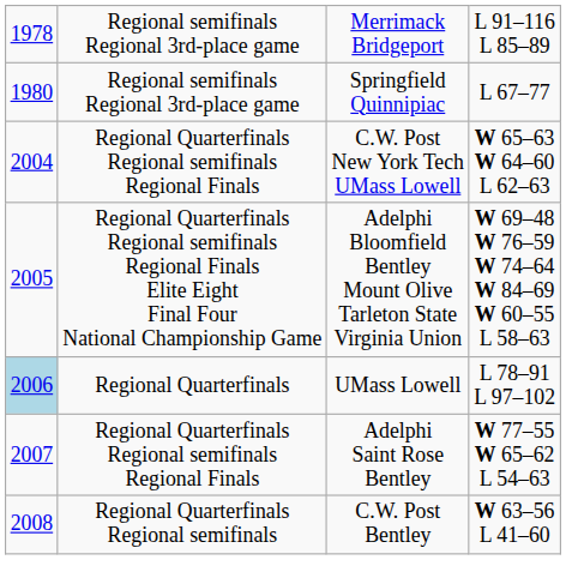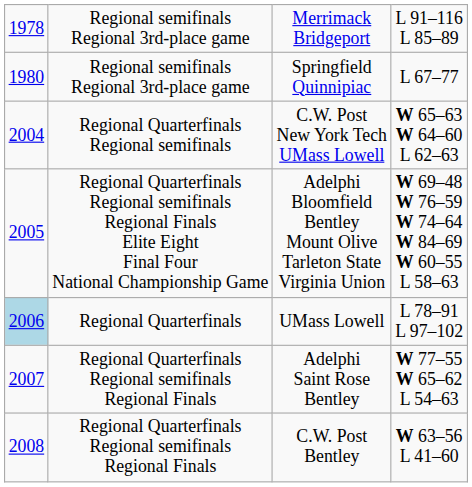 <table class="wikitable">
 <tr align="center">
 <td><a href='#'>1978</a></td>
 <td>Regional semifinals<br>Regional 3rd-place game</td>
 <td><a href='#'>Merrimack</a><br><a href='#'>Bridgeport</a></td>
 <td>L 91–116<br>L 85–89</td>
 </tr>
 <tr align="center">
 <td><a href='#'>1980</a></td>
 <td>Regional semifinals<br>Regional 3rd-place game</td>
 <td>Springfield<br><a href='#'>Quinnipiac</a></td>
 <td>L 67–77</td>
 </tr>
 <tr align="center">
 <td><a href='#'>2004</a></td>
-<td>Regional Quarterfinals<br>Regional semifinals<br>Regional Finals</td>
+<td>Regional Quarterfinals<br>Regional semifinals</td>
 <td>C.W. Post<br>New York Tech<br><a href='#'>UMass Lowell</a></td>
 <td><strong>W</strong> 65–63<br><strong>W</strong> 64–60<br>L 62–63</td>
 </tr>
 <tr align="center">
 <td><a href='#'>2005</a></td>
 <td>Regional Quarterfinals<br>Regional semifinals<br>Regional Finals<br>Elite Eight<br>Final Four<br>National Championship Game</td>
 <td>Adelphi<br>Bloomfield<br>Bentley<br>Mount Olive<br>Tarleton State<br>Virginia Union</td>
 <td><strong>W</strong> 69–48<br><strong>W</strong> 76–59<br><strong>W</strong> 74–64<br><strong>W</strong> 84–69<br><strong>W</strong> 60–55<br>L 58–63</td>
 </tr>
 <tr align="center">
 <td style="background: lightblue;"><a href='#'>2006</a></td>
 <td>Regional Quarterfinals</td>
 <td>UMass Lowell</td>
 <td>L 78–91<br>L 97–102</td>
 </tr>
 <tr align="center">
 <td><a href='#'>2007</a></td>
 <td>Regional Quarterfinals<br>Regional semifinals<br>Regional Finals</td>
 <td>Adelphi<br>Saint Rose<br>Bentley</td>
 <td><strong>W</strong> 77–55<br><strong>W</strong> 65–62<br>L 54–63</td>
 </tr>
 <tr align="center">
 <td><a href='#'>2008</a></td>
-<td>Regional Quarterfinals<br>Regional semifinals</td>
+<td>Regional Quarterfinals<br>Regional semifinals<br>Regional Finals</td>
 <td>C.W. Post<br>Bentley</td>
 <td><strong>W</strong> 63–56<br>L 41–60</td>
 </tr>
 </table>
